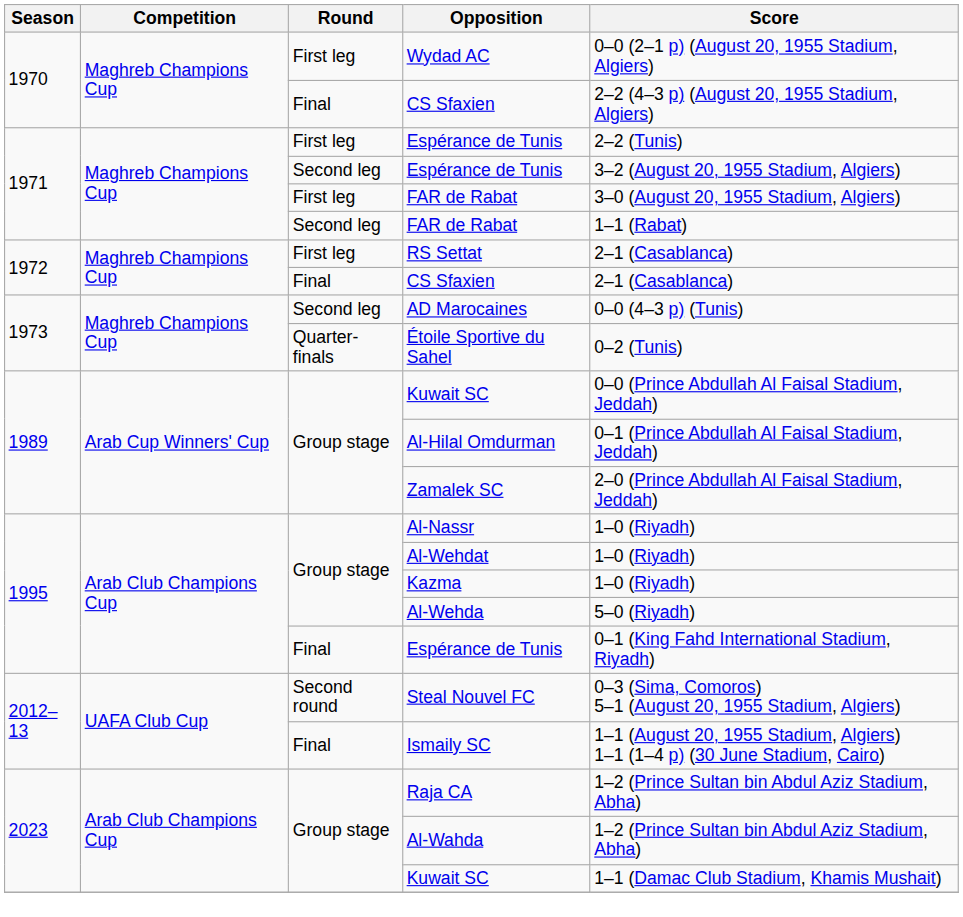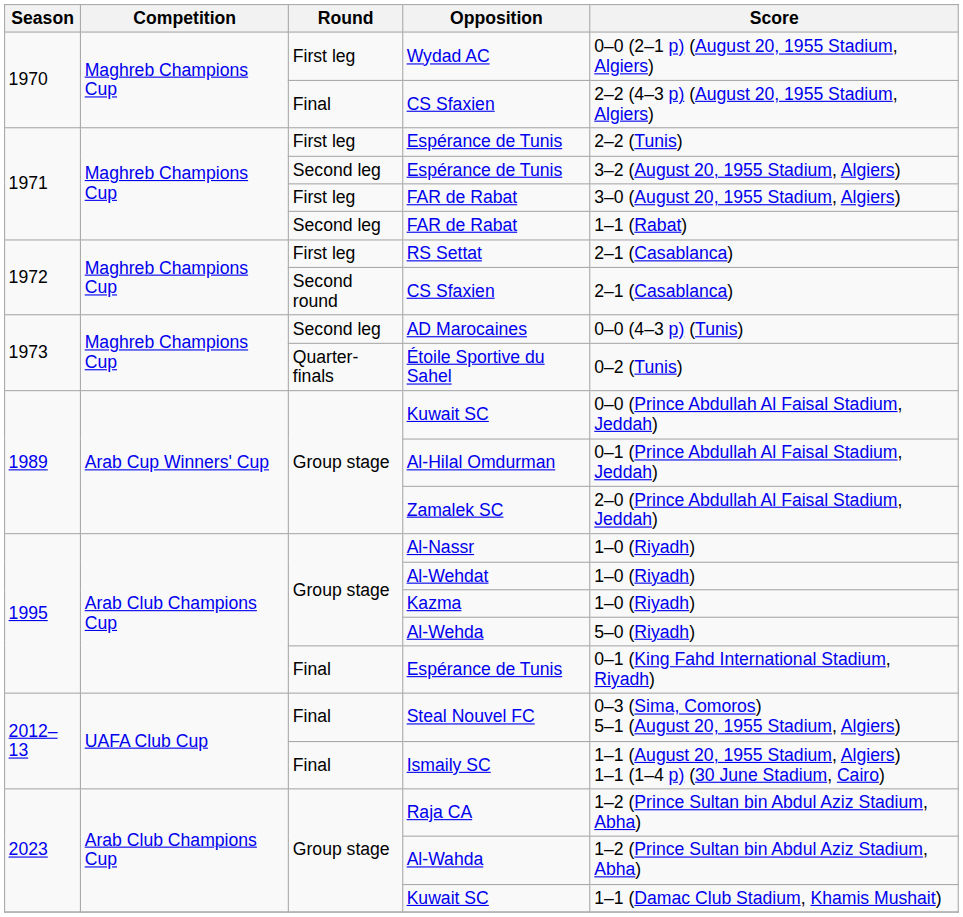 <table class="sortable plainrowheaders wikitable">
 <tr>
 <th scope=col>Season</th>
 <th scope=col>Competition</th>
 <th scope=col>Round</th>
 <th scope=col>Opposition</th>
 <th scope=col>Score</th>
 </tr>
 <tr>
 <td rowspan="2">1970</td>
 <td rowspan="2"><a href='#'>Maghreb Champions Cup</a></td>
 <td>First leg</td>
 <td> <a href='#'>Wydad AC</a></td>
 <td>0–0 (2–1 <a href='#'>p)</a> (<a href='#'>August 20, 1955 Stadium</a>, <a href='#'>Algiers</a>)</td>
 </tr>
 <tr>
 <td>Final</td>
 <td> <a href='#'>CS Sfaxien</a></td>
 <td>2–2 (4–3 <a href='#'>p)</a> (<a href='#'>August 20, 1955 Stadium</a>, <a href='#'>Algiers</a>)</td>
 </tr>
 <tr>
 <td rowspan="4">1971</td>
 <td rowspan="4"><a href='#'>Maghreb Champions Cup</a></td>
 <td>First leg</td>
 <td> <a href='#'>Espérance de Tunis</a></td>
 <td>2–2 (<a href='#'>Tunis</a>)</td>
 </tr>
 <tr>
 <td>Second leg</td>
 <td> <a href='#'>Espérance de Tunis</a></td>
 <td>3–2 (<a href='#'>August 20, 1955 Stadium</a>, <a href='#'>Algiers</a>)</td>
 </tr>
 <tr>
 <td>First leg</td>
 <td> <a href='#'>FAR de Rabat</a></td>
 <td>3–0 (<a href='#'>August 20, 1955 Stadium</a>, <a href='#'>Algiers</a>)</td>
 </tr>
 <tr>
 <td>Second leg</td>
 <td> <a href='#'>FAR de Rabat</a></td>
 <td>1–1 (<a href='#'>Rabat</a>)</td>
 </tr>
 <tr>
 <td rowspan="2">1972</td>
 <td rowspan="2"><a href='#'>Maghreb Champions Cup</a></td>
 <td>First leg</td>
 <td> <a href='#'>RS Settat</a></td>
 <td>2–1 (<a href='#'>Casablanca</a>)</td>
 </tr>
 <tr>
-<td>Final</td>
+<td>Second round</td>
 <td> <a href='#'>CS Sfaxien</a></td>
 <td>2–1 (<a href='#'>Casablanca</a>)</td>
 </tr>
 <tr>
 <td rowspan="2">1973</td>
 <td rowspan="2"><a href='#'>Maghreb Champions Cup</a></td>
 <td>Second leg</td>
 <td> <a href='#'>AD Marocaines</a></td>
 <td>0–0 (4–3 <a href='#'>p)</a> (<a href='#'>Tunis</a>)</td>
 </tr>
 <tr>
 <td>Quarter-finals</td>
 <td> <a href='#'>Étoile Sportive du Sahel</a></td>
 <td>0–2 (<a href='#'>Tunis</a>)</td>
 </tr>
 <tr>
 <td rowspan="3"><a href='#'>1989</a></td>
 <td rowspan="3"><a href='#'>Arab Cup Winners' Cup</a></td>
 <td rowspan="3">Group stage</td>
 <td> <a href='#'>Kuwait SC</a></td>
 <td>0–0 (<a href='#'>Prince Abdullah Al Faisal Stadium</a>, <a href='#'>Jeddah</a>)</td>
 </tr>
 <tr>
 <td> <a href='#'>Al-Hilal Omdurman</a></td>
 <td>0–1 (<a href='#'>Prince Abdullah Al Faisal Stadium</a>, <a href='#'>Jeddah</a>)</td>
 </tr>
 <tr>
 <td> <a href='#'>Zamalek SC</a></td>
 <td>2–0 (<a href='#'>Prince Abdullah Al Faisal Stadium</a>, <a href='#'>Jeddah</a>)</td>
 </tr>
 <tr>
 <td rowspan="5"><a href='#'>1995</a></td>
 <td rowspan="5"><a href='#'>Arab Club Champions Cup</a></td>
 <td rowspan="4">Group stage</td>
 <td> <a href='#'>Al-Nassr</a></td>
 <td>1–0 (<a href='#'>Riyadh</a>)</td>
 </tr>
 <tr>
 <td> <a href='#'>Al-Wehdat</a></td>
 <td>1–0 (<a href='#'>Riyadh</a>)</td>
 </tr>
 <tr>
 <td> <a href='#'>Kazma</a></td>
 <td>1–0 (<a href='#'>Riyadh</a>)</td>
 </tr>
 <tr>
 <td> <a href='#'>Al-Wehda</a></td>
 <td>5–0 (<a href='#'>Riyadh</a>)</td>
 </tr>
 <tr>
 <td>Final</td>
 <td> <a href='#'>Espérance de Tunis</a></td>
 <td>0–1 (<a href='#'>King Fahd International Stadium</a>, <a href='#'>Riyadh</a>)</td>
 </tr>
 <tr>
 <td rowspan="2"><a href='#'>2012–13</a></td>
 <td rowspan="2"><a href='#'>UAFA Club Cup</a></td>
-<td>Second round</td>
+<td>Final</td>
 <td> <a href='#'>Steal Nouvel FC</a></td>
 <td>0–3 (<a href='#'>Sima, Comoros</a>)<br> 5–1 (<a href='#'>August 20, 1955 Stadium</a>, <a href='#'>Algiers</a>)</td>
 </tr>
 <tr>
 <td>Final</td>
 <td> <a href='#'>Ismaily SC</a></td>
 <td>1–1 (<a href='#'>August 20, 1955 Stadium</a>, <a href='#'>Algiers</a>)<br> 1–1 (1–4 <a href='#'>p)</a> (<a href='#'>30 June Stadium</a>, <a href='#'>Cairo</a>)</td>
 </tr>
 <tr>
 <td rowspan="3"><a href='#'>2023</a></td>
 <td rowspan="3"><a href='#'>Arab Club Champions Cup</a></td>
 <td rowspan="3">Group stage</td>
 <td> <a href='#'>Raja CA</a></td>
 <td>1–2 (<a href='#'>Prince Sultan bin Abdul Aziz Stadium</a>, <a href='#'>Abha</a>)</td>
 </tr>
 <tr>
 <td> <a href='#'>Al-Wahda</a></td>
 <td>1–2 (<a href='#'>Prince Sultan bin Abdul Aziz Stadium</a>, <a href='#'>Abha</a>)</td>
 </tr>
 <tr>
 <td> <a href='#'>Kuwait SC</a></td>
 <td>1–1 (<a href='#'>Damac Club Stadium</a>, <a href='#'>Khamis Mushait</a>)</td>
 </tr>
 <tr>
 </tr>
 </table>
